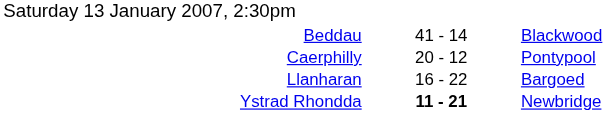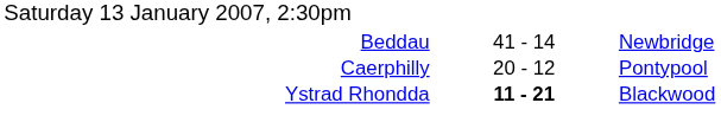 <table style="width:70%;" cellspacing="1">
 <tr>
 <th width=35%></th>
 <th width=15%></th>
 <th></th>
 </tr>
 <tr>
 <td>Saturday 13 January 2007, 2:30pm</td>
 </tr>
 <tr style=font-size:90%>
 <td align=right><a href='#'>Beddau</a></td>
 <td align=center>41 - 14</td>
-<td><a href='#'>Blackwood</a></td>
+<td><a href='#'>Newbridge</a></td>
 </tr>
 <tr style=font-size:90%>
 <td align=right><a href='#'>Caerphilly</a></td>
 <td align=center>20 - 12</td>
 <td><a href='#'>Pontypool</a></td>
 </tr>
 <tr style=font-size:90%>
-<td align=right><a href='#'>Llanharan</a></td>
-<td align=center>16 - 22</td>
-<td><a href='#'>Bargoed</a></td>
-</tr>
-<tr style=font-size:90%>
 <td align=right><a href='#'>Ystrad Rhondda</a></td>
 <td align=center><strong>11 - 21</strong></td>
-<td><a href='#'>Newbridge</a></td>
+<td><a href='#'>Blackwood</a></td>
 </tr>
 </table>
